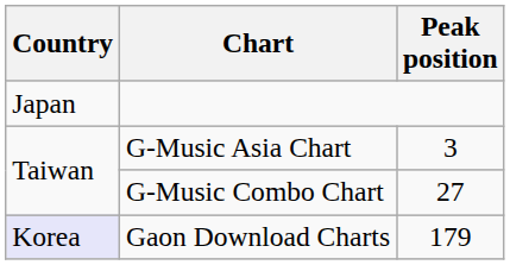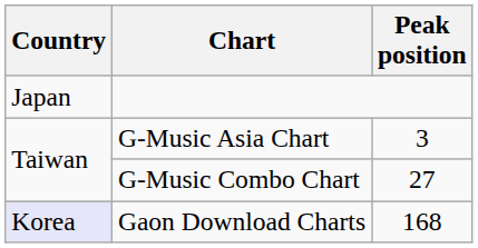 <table class="wikitable sortable">
 <tr>
 <th>Country</th>
 <th>Chart</th>
 <th>Peak<br>position</th>
 </tr>
 <tr>
 <td rowspan="1">Japan<br> </td>
 </tr>
 <tr>
 <td rowspan="2">Taiwan</td>
 <td>G-Music Asia Chart  </td>
 <td align="center">3</td>
 </tr>
 <tr>
 <td>G-Music Combo Chart  </td>
 <td align="center">27</td>
 </tr>
 <tr>
 <td rowspan="1" style="background: lavender;">Korea</td>
 <td>Gaon Download Charts </td>
-<td align="center">179</td>
+<td align="center">168</td>
 </tr>
 </table>
